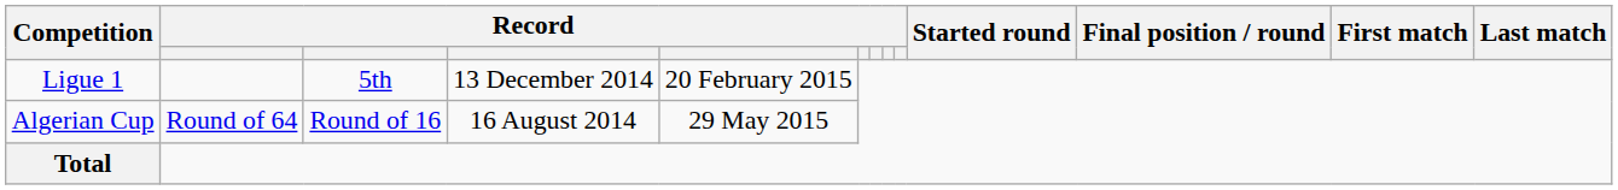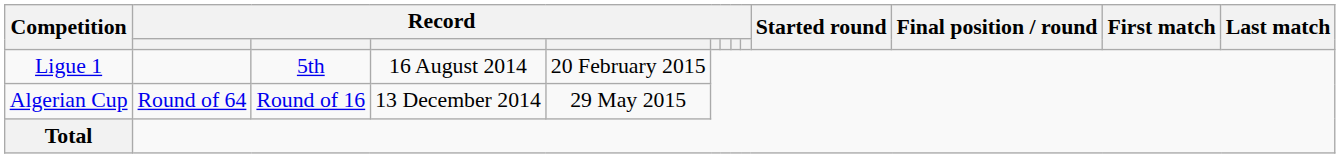 <table class="wikitable" style="text-align: center">
 <tr>
 <th rowspan=2>Competition</th>
 <th colspan=8>Record</th>
 <th rowspan=2>Started round</th>
 <th rowspan=2>Final position / round</th>
 <th rowspan=2>First match</th>
 <th rowspan=2>Last match</th>
 </tr>
 <tr>
 <th></th>
 <th></th>
 <th></th>
 <th></th>
 <th></th>
 <th></th>
 <th></th>
 <th></th>
 </tr>
 <tr>
 <td><a href='#'>Ligue 1</a><br></td>
 <td></td>
 <td><a href='#'>5th</a></td>
-<td>13 December 2014</td>
+<td>16 August 2014</td>
 <td>20 February 2015</td>
 </tr>
 <tr>
 <td><a href='#'>Algerian Cup</a><br></td>
 <td><a href='#'>Round of 64</a></td>
 <td><a href='#'>Round of 16</a></td>
-<td>16 August 2014</td>
+<td>13 December 2014</td>
 <td>29 May 2015</td>
 </tr>
 <tr>
 <th>Total<br></th>
 </tr>
 </table>
